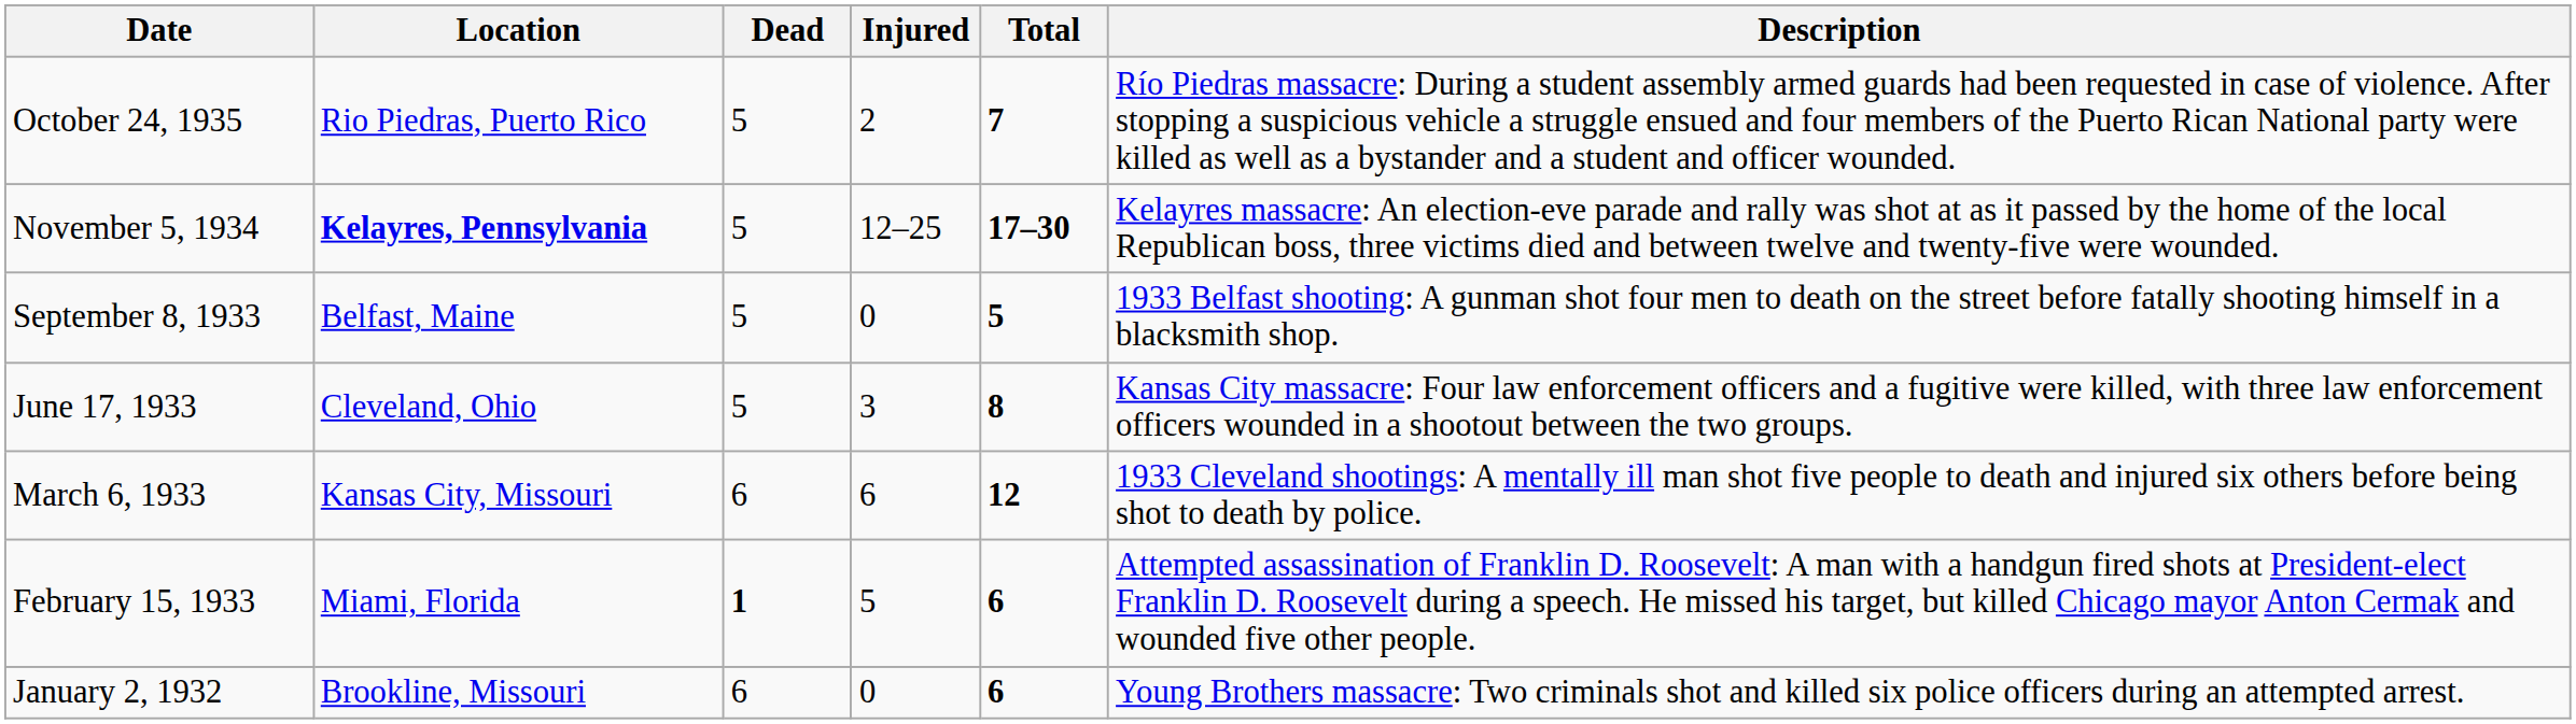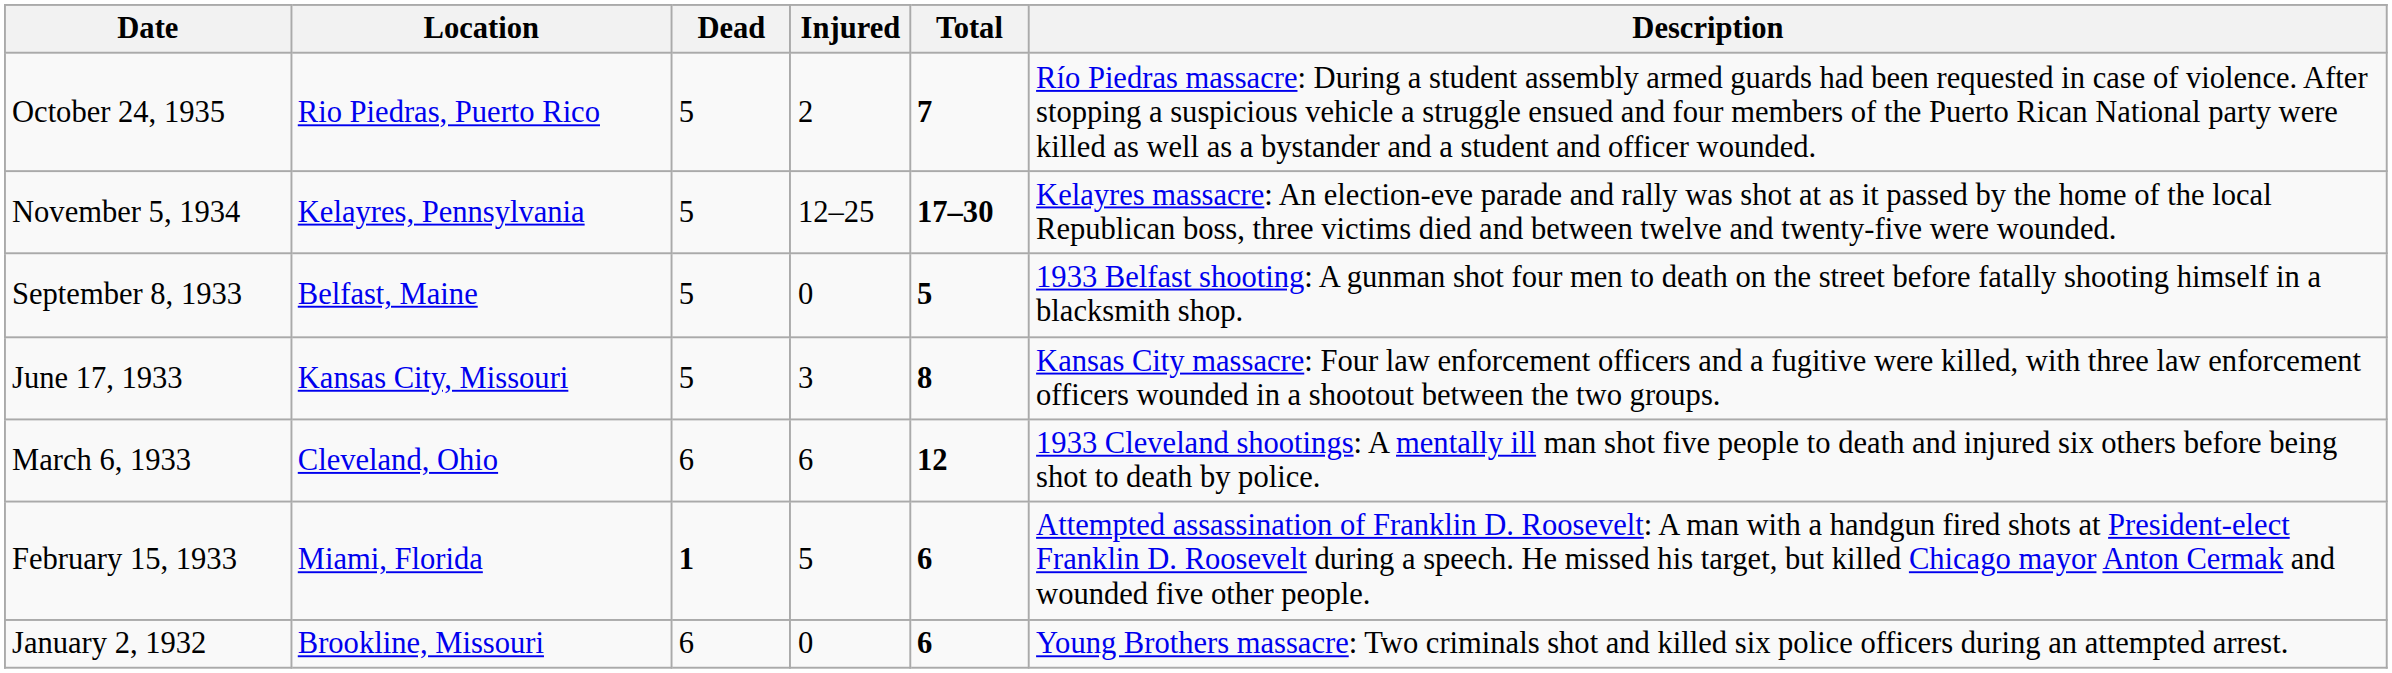 <table class="wikitable sortable">
 <tr>
 <th width=12%>Date</th>
 <th width=16%>Location</th>
 <th width=5%>Dead</th>
 <th width=5%>Injured</th>
 <th width=5%>Total</th>
 <th width=60%>Description</th>
 </tr>
 <tr>
 <td>October 24, 1935</td>
 <td><a href='#'>Rio Piedras, Puerto Rico</a></td>
 <td>5</td>
 <td>2</td>
 <td><strong>7</strong></td>
 <td><a href='#'>Río Piedras massacre</a>: During a student assembly armed guards had been requested in case of violence. After stopping a suspicious vehicle a struggle ensued and four members of the Puerto Rican National party were killed as well as a bystander and a student and officer wounded.</td>
 </tr>
 <tr>
 <td>November 5, 1934</td>
-<td><strong><a href='#'>Kelayres, Pennsylvania</a></strong></td>
+<td><a href='#'>Kelayres, Pennsylvania</a></td>
 <td>5</td>
 <td>12–25</td>
 <td><strong>17–30</strong></td>
 <td><a href='#'>Kelayres massacre</a>: An election-eve parade and rally was shot at as it passed by the home of the local Republican boss, three victims died and between twelve and twenty-five were wounded.</td>
 </tr>
 <tr>
 <td>September 8, 1933</td>
 <td><a href='#'>Belfast, Maine</a></td>
 <td>5</td>
 <td>0</td>
 <td><strong>5</strong></td>
 <td><a href='#'>1933 Belfast shooting</a>: A gunman shot four men to death on the street before fatally shooting himself in a blacksmith shop.</td>
 </tr>
 <tr>
 <td>June 17, 1933</td>
-<td><a href='#'>Cleveland, Ohio</a></td>
+<td><a href='#'>Kansas City, Missouri</a></td>
 <td>5</td>
 <td>3</td>
 <td><strong>8</strong></td>
 <td><a href='#'>Kansas City massacre</a>: Four law enforcement officers and a fugitive were killed, with three law enforcement officers wounded in a shootout between the two groups.</td>
 </tr>
 <tr>
 <td>March 6, 1933</td>
-<td><a href='#'>Kansas City, Missouri</a></td>
+<td><a href='#'>Cleveland, Ohio</a></td>
 <td>6</td>
 <td>6</td>
 <td><strong>12</strong></td>
 <td><a href='#'>1933 Cleveland shootings</a>: A <a href='#'>mentally ill</a> man shot five people to death and injured six others before being shot to death by police.</td>
 </tr>
 <tr>
 <td>February 15, 1933</td>
 <td><a href='#'>Miami, Florida</a></td>
 <td><strong>1</strong></td>
 <td>5</td>
 <td><strong>6</strong></td>
 <td><a href='#'>Attempted assassination of Franklin D. Roosevelt</a>: A man with a handgun fired shots at <a href='#'>President-elect</a> <a href='#'>Franklin D. Roosevelt</a> during a speech. He missed his target, but killed <a href='#'>Chicago mayor</a> <a href='#'>Anton Cermak</a> and wounded five other people.</td>
 </tr>
 <tr>
 <td>January 2, 1932</td>
 <td><a href='#'>Brookline, Missouri</a></td>
 <td>6</td>
 <td>0</td>
 <td><strong>6</strong></td>
 <td><a href='#'>Young Brothers massacre</a>: Two criminals shot and killed six police officers during an attempted arrest.</td>
 </tr>
 </table>
